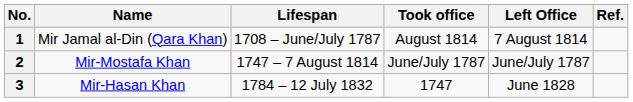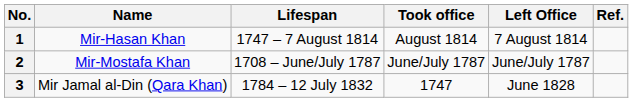 <table class="wikitable" style="text-align:center; border-collapse: collapse">
 <tr>
 <th>No.</th>
 <th>Name</th>
 <th>Lifespan</th>
 <th>Took office</th>
 <th>Left Office</th>
 <th>Ref.</th>
 </tr>
 <tr>
 <th>1</th>
-<td>Mir Jamal al-Din (<a href='#'>Qara Khan</a>)</td>
-<td>1708 – June/July 1787</td>
+<td><a href='#'>Mir-Hasan Khan</a></td>
+<td>1747 – 7 August 1814</td>
 <td>August 1814</td>
 <td>7 August 1814</td>
 <td></td>
 </tr>
 <tr>
 <th>2</th>
 <td><a href='#'>Mir-Mostafa Khan</a></td>
-<td>1747 – 7 August 1814</td>
+<td>1708 – June/July 1787</td>
 <td>June/July 1787</td>
 <td>June/July 1787</td>
 <td></td>
 </tr>
 <tr>
 <th>3</th>
-<td><a href='#'>Mir-Hasan Khan</a></td>
+<td>Mir Jamal al-Din (<a href='#'>Qara Khan</a>)</td>
 <td>1784 – 12 July 1832</td>
 <td>1747</td>
 <td>June 1828</td>
 <td></td>
 </tr>
 </table>
